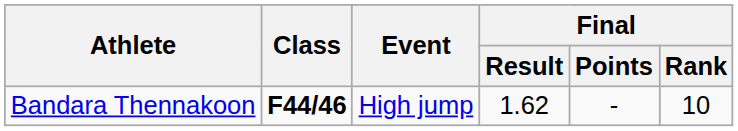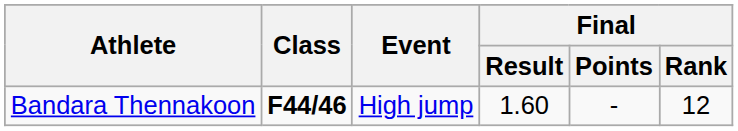 <table class=wikitable style="font-size:90%">
 <tr>
 <th rowspan="2">Athlete</th>
 <th rowspan="2">Class</th>
 <th rowspan="2">Event</th>
 <th colspan="3">Final</th>
 </tr>
 <tr>
 <th>Result</th>
 <th>Points</th>
 <th>Rank</th>
 </tr>
 <tr>
 <td><a href='#'>Bandara Thennakoon</a></td>
 <td style="text-align:center;"><strong>F44/46</strong></td>
 <td><a href='#'>High jump</a></td>
-<td style="text-align:center;">1.62</td>
+<td style="text-align:center;">1.60</td>
 <td style="text-align:center;">-</td>
-<td style="text-align:center;">10</td>
+<td style="text-align:center;">12</td>
 </tr>
 </table>
